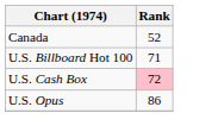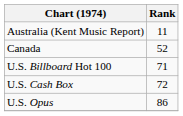 <table class="wikitable sortable">
 <tr>
 <th>Chart (1974)</th>
 <th style="text-align:center;">Rank</th>
+</tr>
+<tr>
+<td>Australia (Kent Music Report)</td>
+<td style="text-align:center;">11</td>
 </tr>
 <tr>
 <td>Canada </td>
 <td style="text-align:center;">52</td>
 </tr>
 <tr>
 <td>U.S. <em>Billboard</em> Hot 100</td>
 <td style="text-align:center;">71</td>
 </tr>
 <tr>
 <td>U.S. <em>Cash Box</em> </td>
-<td style="background: pink; text-align:center;">72</td>
+<td style="text-align:center;">72</td>
 </tr>
 <tr>
 <td>U.S. <em>Opus</em></td>
 <td style="text-align:center;">86</td>
 </tr>
 <tr>
 </tr>
 </table>
